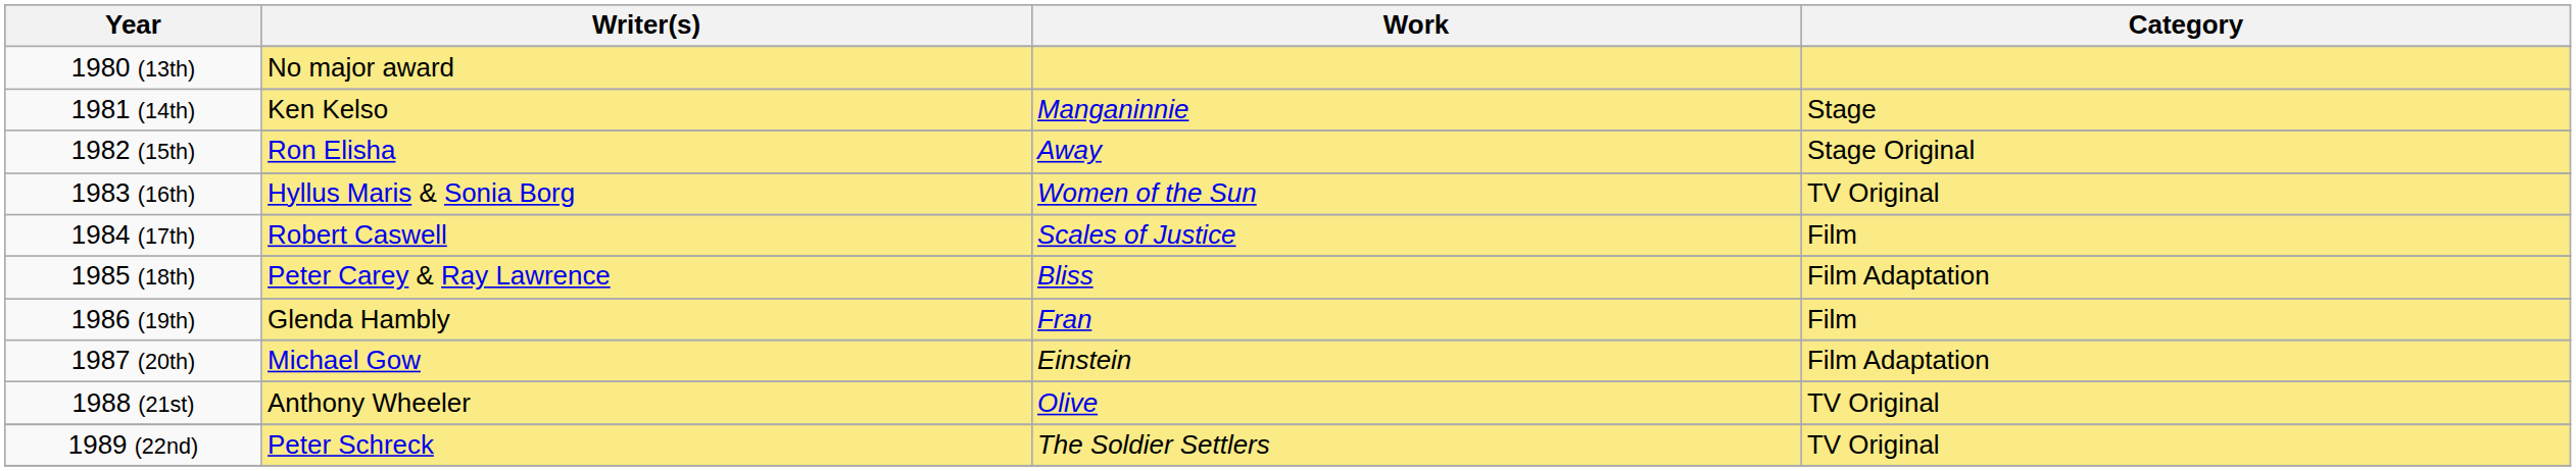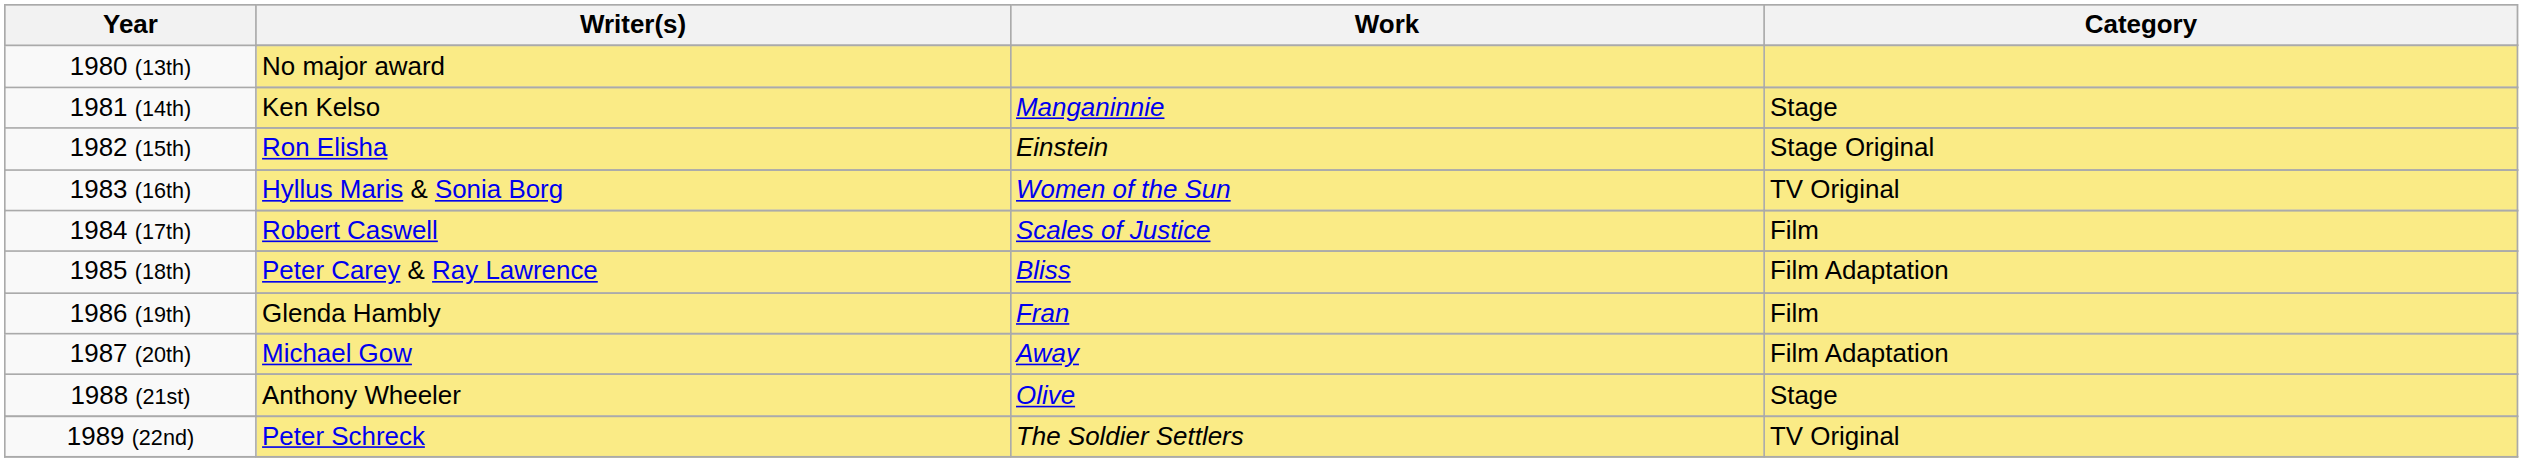 <table class="wikitable" style="width:98%;">
 <tr style="background:#bebebe;">
 <th style="width:10%;">Year</th>
 <th style="width:30%;">Writer(s)</th>
 <th style="width:30%;">Work</th>
 <th style="width:30%;">Category</th>
 </tr>
 <tr>
 <td rowspan=2 style="text-align:center">1980 <small>(13th)</small></td>
 </tr>
 <tr style="background:#FAEB86"|>
 <td>No major award</td>
 <td></td>
 <td></td>
 </tr>
 <tr>
 <td rowspan=2 style="text-align:center">1981 <small>(14th)</small></td>
 </tr>
 <tr style="background:#FAEB86"|>
 <td>Ken Kelso</td>
 <td><em><a href='#'>Manganinnie</a></em></td>
 <td>Stage</td>
 </tr>
 <tr>
 <td rowspan=2 style="text-align:center">1982 <small>(15th)</small></td>
 </tr>
 <tr style="background:#FAEB86"|>
 <td><a href='#'>Ron Elisha</a></td>
-<td><em><a href='#'>Away</a></em></td>
+<td><em>Einstein</em></td>
 <td>Stage Original</td>
 </tr>
 <tr>
 <td rowspan=2 style="text-align:center">1983 <small>(16th)</small></td>
 </tr>
 <tr style="background:#FAEB86"|>
 <td><a href='#'>Hyllus Maris</a> & <a href='#'>Sonia Borg</a></td>
 <td><em><a href='#'>Women of the Sun</a></em></td>
 <td>TV Original</td>
 </tr>
 <tr>
 <td rowspan=2 style="text-align:center">1984 <small>(17th)</small></td>
 </tr>
 <tr style="background:#FAEB86"|>
 <td><a href='#'>Robert Caswell</a></td>
 <td><em><a href='#'>Scales of Justice</a></em></td>
 <td>Film</td>
 </tr>
 <tr>
 <td rowspan=2 style="text-align:center">1985 <small>(18th)</small></td>
 </tr>
 <tr style="background:#FAEB86"|>
 <td><a href='#'>Peter Carey</a> & <a href='#'>Ray Lawrence</a></td>
 <td><em><a href='#'>Bliss</a></em></td>
 <td>Film Adaptation</td>
 </tr>
 <tr>
 <td rowspan=2 style="text-align:center">1986 <small>(19th)</small></td>
 </tr>
 <tr style="background:#FAEB86"|>
 <td>Glenda Hambly</td>
 <td><em><a href='#'>Fran</a></em></td>
 <td>Film</td>
 </tr>
 <tr>
 <td rowspan=2 style="text-align:center">1987 <small>(20th)</small></td>
 </tr>
 <tr style="background:#FAEB86"|>
 <td><a href='#'>Michael Gow</a></td>
-<td><em>Einstein</em></td>
+<td><em><a href='#'>Away</a></em></td>
 <td>Film Adaptation</td>
 </tr>
 <tr>
 <td rowspan=2 style="text-align:center">1988 <small>(21st)</small></td>
 </tr>
 <tr style="background:#FAEB86"|>
 <td>Anthony Wheeler</td>
 <td><em><a href='#'>Olive</a></em></td>
-<td>TV Original</td>
+<td>Stage</td>
 </tr>
 <tr>
 </tr>
 <tr>
 <td rowspan=2 style="text-align:center">1989 <small>(22nd)</small></td>
 </tr>
 <tr style="background:#FAEB86"|>
 <td><a href='#'>Peter Schreck</a></td>
 <td><em>The Soldier Settlers</em></td>
 <td>TV Original</td>
 </tr>
 <tr>
 </tr>
 </table>
